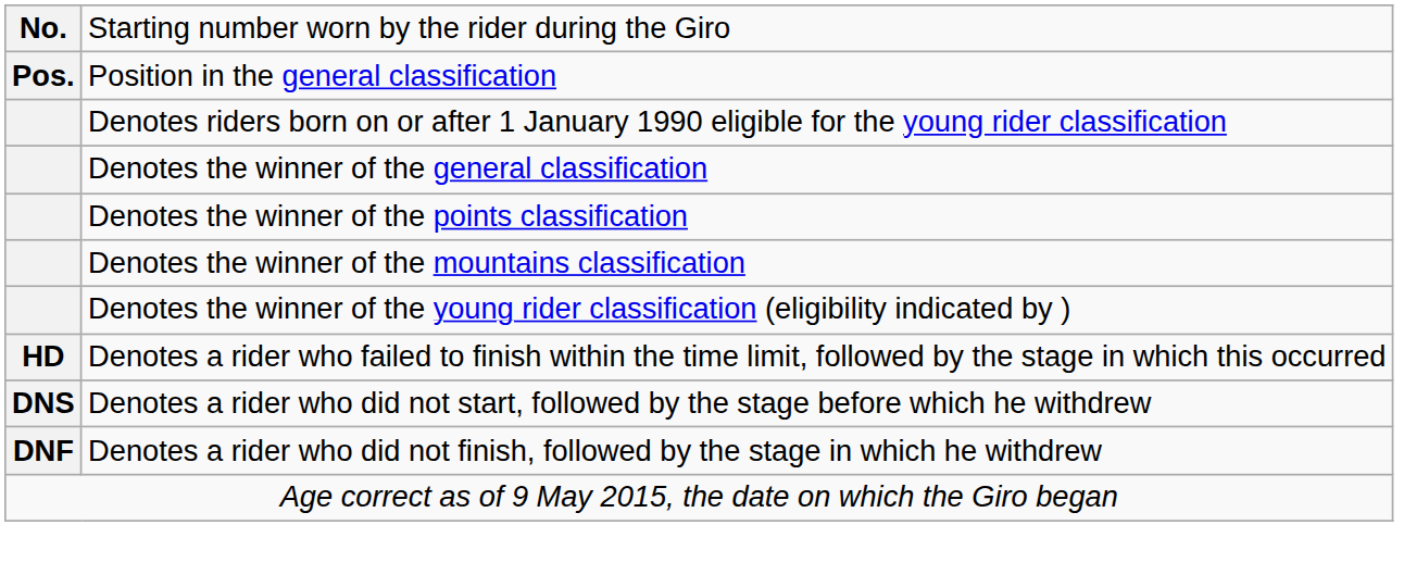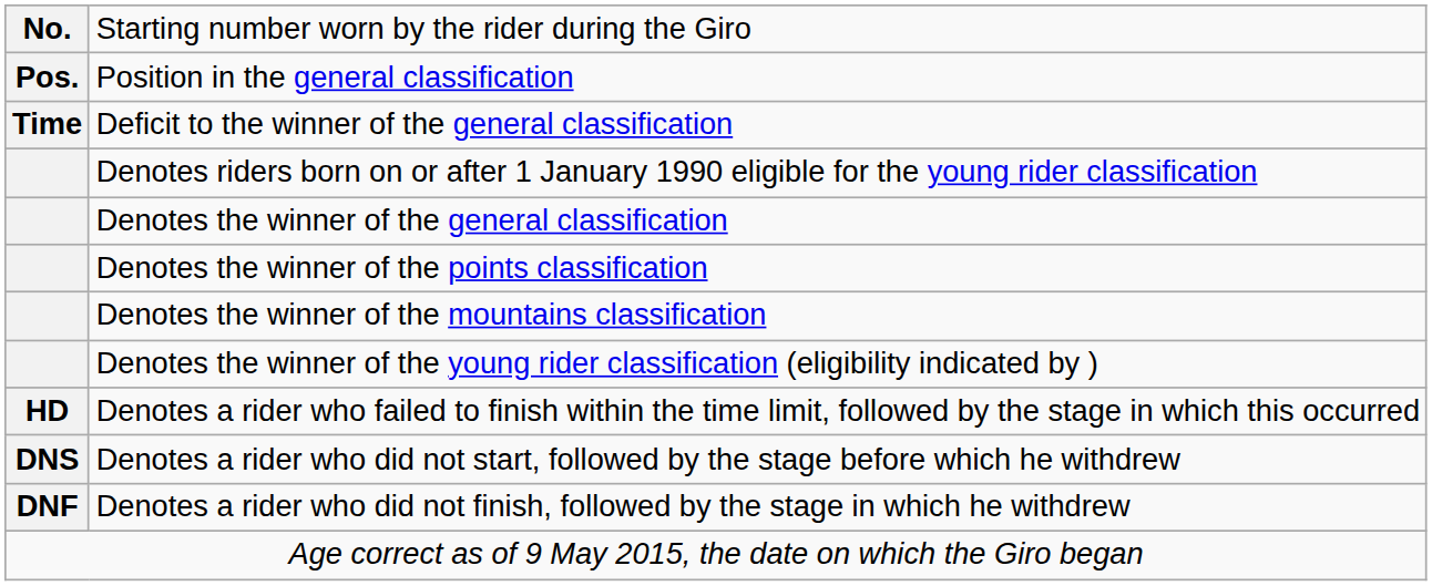 <table class="wikitable">
 <tr>
 <th scope="row" style="text-align:center;">No.</th>
 <td>Starting number worn by the rider during the Giro</td>
 </tr>
 <tr>
 <th scope="row" style="text-align:center;">Pos.</th>
 <td>Position in the <a href='#'>general classification</a></td>
+</tr>
+<tr>
+<th scope="row" style="text-align:center;">Time</th>
+<td>Deficit to the winner of the <a href='#'>general classification</a></td>
 </tr>
 <tr>
 <th scope="row" style="text-align:center;"></th>
 <td>Denotes riders born on or after 1 January 1990 eligible for the <a href='#'>young rider classification</a></td>
 </tr>
 <tr>
 <th scope="row" style="text-align:center;"></th>
 <td>Denotes the winner of the <a href='#'>general classification</a></td>
 </tr>
 <tr>
 <th scope="row" style="text-align:center;"></th>
 <td>Denotes the winner of the <a href='#'>points classification</a></td>
 </tr>
 <tr>
 <th scope="row" style="text-align:center;"></th>
 <td>Denotes the winner of the <a href='#'>mountains classification</a></td>
 </tr>
 <tr>
 <th></th>
 <td>Denotes the winner of the <a href='#'>young rider classification</a> (eligibility indicated by )</td>
 </tr>
 <tr>
 <th scope="row" style="text-align:center;">HD</th>
 <td>Denotes a rider who failed to finish within the time limit, followed by the stage in which this occurred</td>
 </tr>
 <tr>
 <th scope="row" style="text-align:center;">DNS</th>
 <td>Denotes a rider who did not start, followed by the stage before which he withdrew</td>
 </tr>
 <tr>
 <th scope="row" style="text-align:center;">DNF</th>
 <td>Denotes a rider who did not finish, followed by the stage in which he withdrew</td>
 </tr>
 <tr>
 <td style="text-align:center;" colspan="2"><em>Age correct as of 9 May 2015, the date on which the Giro began</em></td>
 </tr>
 </table>
